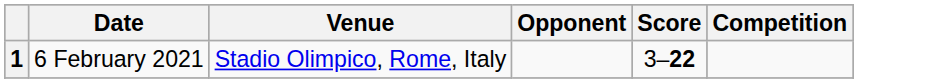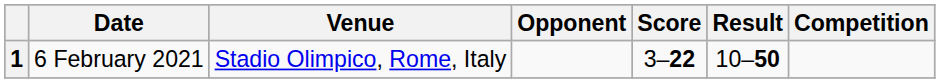 <table class="wikitable plainrowheaders" style="font-size:85%;">
 <tr>
 <th scope=col></th>
 <th scope=col data-sort-type=date>Date</th>
 <th scope=col>Venue</th>
 <th scope=col>Opponent</th>
 <th scope=col>Score</th>
+<th scope=col>Result</th>
 <th scope=col>Competition</th>
 </tr>
 <tr>
 <th scope=row>1</th>
 <td>6 February 2021</td>
 <td><a href='#'>Stadio Olimpico</a>, <a href='#'>Rome</a>, Italy</td>
 <td></td>
 <td align=center>3–<strong>22</strong></td>
+<td align=center>10–<strong>50</strong></td>
 <td></td>
 </tr>
 </table>
